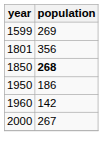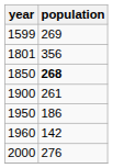 <table class="wikitable">
 <tr>
 <th>year</th>
 <th>population</th>
 </tr>
 <tr>
 <td>1599</td>
 <td>269</td>
 </tr>
 <tr>
 <td>1801</td>
 <td>356</td>
 </tr>
 <tr>
 <td>1850</td>
 <td><strong>268</strong></td>
 </tr>
 <tr>
+<td>1900</td>
+<td>261</td>
+</tr>
+<tr>
 <td>1950</td>
 <td>186</td>
 </tr>
 <tr>
 <td>1960</td>
 <td>142</td>
 </tr>
 <tr>
 <td>2000</td>
-<td>267</td>
+<td>276</td>
 </tr>
 <tr>
 </tr>
 </table>
